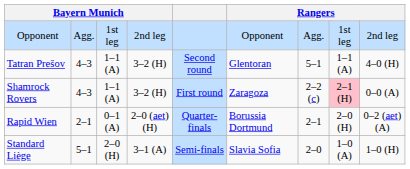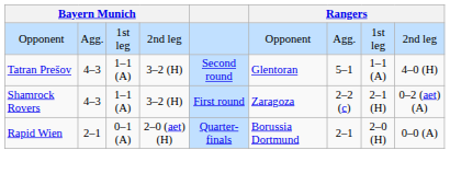 <table class="wikitable" style="text-align:center">
 <tr>
 <th colspan=4> <a href='#'>Bayern Munich</a></th>
 <th></th>
 <th colspan=4> <a href='#'>Rangers</a></th>
 </tr>
 <tr style="background:#c1e0ff">
 <td>Opponent</td>
 <td>Agg.</td>
 <td>1st leg</td>
 <td>2nd leg</td>
 <td></td>
 <td>Opponent</td>
 <td>Agg.</td>
 <td>1st leg</td>
 <td>2nd leg</td>
 </tr>
 <tr>
 <td align=left> <a href='#'>Tatran Prešov</a></td>
 <td>4–3</td>
 <td>1–1 (A)</td>
 <td>3–2 (H)</td>
 <td style="background:#c1e0ff;"><a href='#'>Second round</a></td>
 <td align=left> <a href='#'>Glentoran</a></td>
 <td>5–1</td>
 <td>1–1 (A)</td>
 <td>4–0 (H)</td>
 </tr>
 <tr>
 <td align=left> <a href='#'>Shamrock Rovers</a></td>
 <td>4–3</td>
 <td>1–1 (A)</td>
 <td>3–2 (H)</td>
 <td style="background:#c1e0ff;"><a href='#'>First round</a></td>
 <td align=left> <a href='#'>Zaragoza</a></td>
 <td>2–2 (<a href='#'>c</a>)</td>
-<td style="background: pink;">2–1 (H)</td>
-<td>0–0 (A)</td>
+<td>2–1 (H)</td>
+<td>0–2 (<a href='#'>aet</a>) (A)</td>
 </tr>
 <tr>
 <td align=left> <a href='#'>Rapid Wien</a></td>
 <td>2–1</td>
 <td>0–1 (A)</td>
 <td>2–0 (<a href='#'>aet</a>) (H)</td>
 <td style="background:#c1e0ff;"><a href='#'>Quarter-finals</a></td>
 <td align=left> <a href='#'>Borussia Dortmund</a></td>
 <td>2–1</td>
 <td>2–0 (H)</td>
-<td>0–2 (<a href='#'>aet</a>) (A)</td>
-</tr>
-<tr>
-<td align=left> <a href='#'>Standard Liège</a></td>
-<td>5–1</td>
-<td>2–0 (H)</td>
-<td>3–1 (A)</td>
-<td style="background:#c1e0ff;"><a href='#'>Semi-finals</a></td>
-<td align=left> <a href='#'>Slavia Sofia</a></td>
-<td>2–0</td>
-<td>1–0 (A)</td>
-<td>1–0 (H)</td>
+<td>0–0 (A)</td>
 </tr>
 </table>
